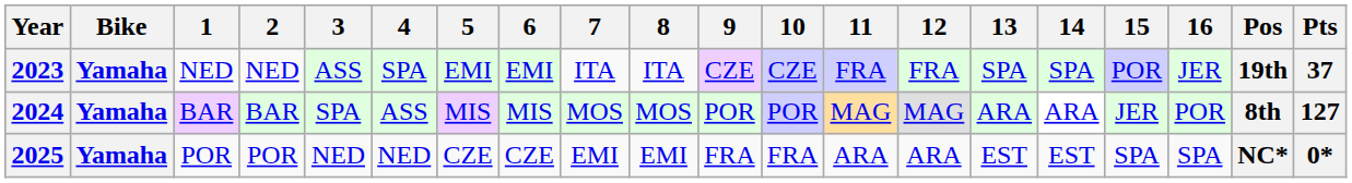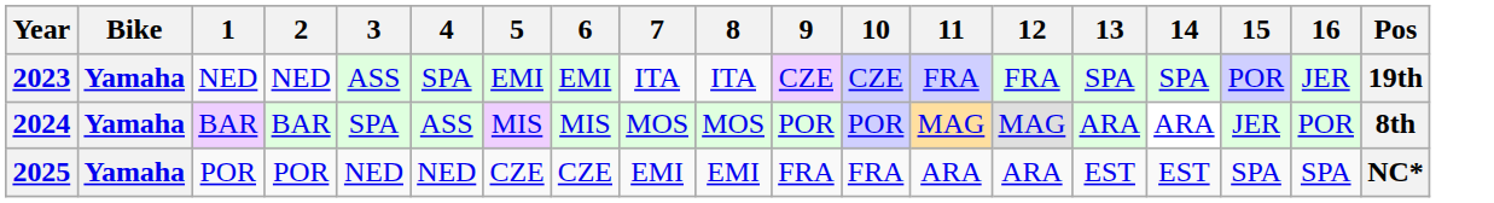 <table class="wikitable" style="text-align:center; font-size:90%">
 <tr>
 <th valign="middle">Year</th>
 <th valign="middle">Bike</th>
 <th>1</th>
 <th>2</th>
 <th>3</th>
 <th>4</th>
 <th>5</th>
 <th>6</th>
 <th>7</th>
 <th>8</th>
 <th>9</th>
 <th>10</th>
 <th>11</th>
 <th>12</th>
 <th>13</th>
 <th>14</th>
 <th>15</th>
 <th>16</th>
 <th>Pos</th>
-<th>Pts</th>
 </tr>
 <tr>
 <th><a href='#'>2023</a></th>
 <th><a href='#'>Yamaha</a></th>
 <td style="background:#;"><a href='#'>NED</a><br></td>
 <td style="background:#;"><a href='#'>NED</a><br></td>
 <td style="background:#DFFFDF;"><a href='#'>ASS</a><br></td>
 <td style="background:#dfffdf;"><a href='#'>SPA</a><br></td>
 <td style="background:#dfffdf;"><a href='#'>EMI</a><br></td>
 <td style="background:#dfffdf;"><a href='#'>EMI</a><br></td>
 <td style="background:#;"><a href='#'>ITA</a><br></td>
 <td style="background:#;"><a href='#'>ITA</a><br></td>
 <td style="background:#efcfff;"><a href='#'>CZE</a><br></td>
 <td style="background:#cfcfff;"><a href='#'>CZE</a><br></td>
 <td style="background:#cfcfff;"><a href='#'>FRA</a><br></td>
 <td style="background:#dfffdf;"><a href='#'>FRA</a><br></td>
 <td style="background:#dfffdf;"><a href='#'>SPA</a><br></td>
 <td style="background:#dfffdf;"><a href='#'>SPA</a><br></td>
 <td style="background:#cfcfff;"><a href='#'>POR</a><br></td>
 <td style="background:#DFFFDF;"><a href='#'>JER</a><br></td>
 <th>19th</th>
-<th>37</th>
 </tr>
 <tr>
 <th><a href='#'>2024</a></th>
 <th><a href='#'>Yamaha</a></th>
 <td style="background:#EFCFFF;"><a href='#'>BAR</a><br></td>
 <td style="background:#DFFFDF;"><a href='#'>BAR</a><br></td>
 <td style="background:#dfffdf;"><a href='#'>SPA</a><br></td>
 <td style="background:#DFFFDF;"><a href='#'>ASS</a><br></td>
 <td style="background:#EFCFFF;"><a href='#'>MIS</a><br></td>
 <td style="background:#dfffdf;"><a href='#'>MIS</a><br></td>
 <td style="background:#DFFFDF;"><a href='#'>MOS</a><br></td>
 <td style="background:#dfffdf;"><a href='#'>MOS</a><br></td>
 <td style="background:#DFFFDF;"><a href='#'>POR</a><br></td>
 <td style="background:#CFCFFF;"><a href='#'>POR</a><br></td>
 <td style="background:#FFDF9F;"><a href='#'>MAG</a><br></td>
 <td style="background:#DFDFDF;"><a href='#'>MAG</a><br></td>
 <td style="background:#DFFFDF;"><a href='#'>ARA</a><br></td>
 <td style="background:#FFFFFF;"><a href='#'>ARA</a><br></td>
 <td style="background:#DFFFDF;"><a href='#'>JER</a><br></td>
 <td style="background:#dfffdf;"><a href='#'>POR</a><br></td>
 <th style="background:#;">8th</th>
-<th style="background:#;">127</th>
 </tr>
 <tr>
 <th><a href='#'>2025</a></th>
 <th><a href='#'>Yamaha</a></th>
 <td><a href='#'>POR</a></td>
 <td><a href='#'>POR</a></td>
 <td><a href='#'>NED</a></td>
 <td><a href='#'>NED</a></td>
 <td><a href='#'>CZE</a></td>
 <td><a href='#'>CZE</a></td>
 <td><a href='#'>EMI</a></td>
 <td><a href='#'>EMI</a></td>
 <td><a href='#'>FRA</a></td>
 <td><a href='#'>FRA</a></td>
 <td><a href='#'>ARA</a></td>
 <td><a href='#'>ARA</a></td>
 <td><a href='#'>EST</a></td>
 <td><a href='#'>EST</a></td>
 <td><a href='#'>SPA</a></td>
 <td><a href='#'>SPA</a></td>
 <th>NC*</th>
-<th>0*</th>
 </tr>
 </table>
